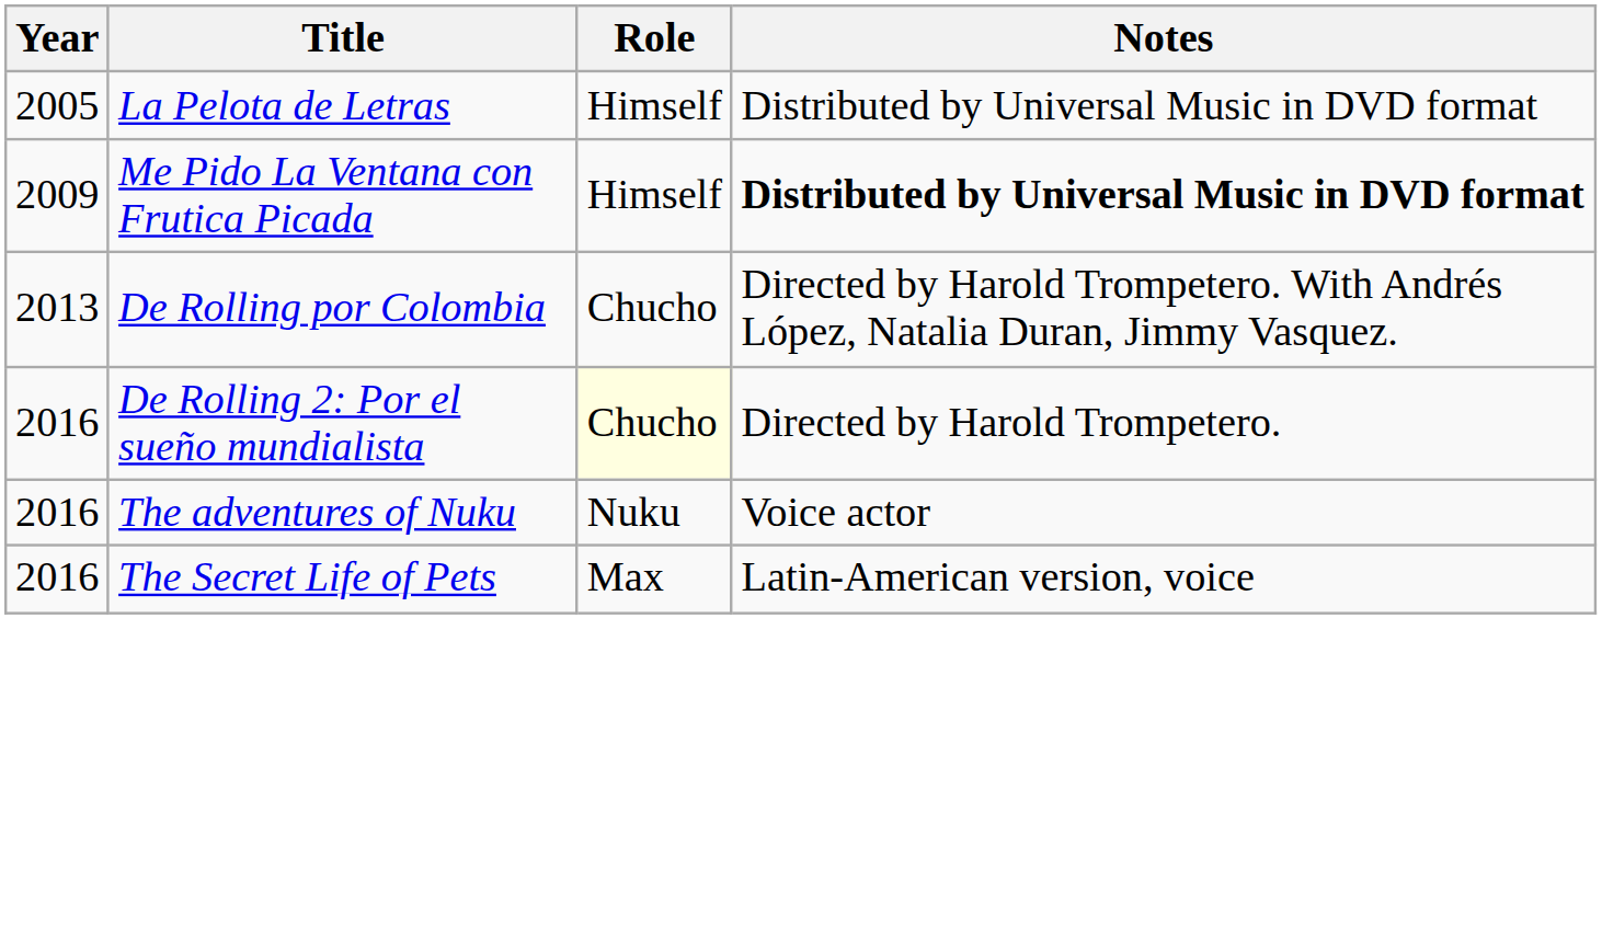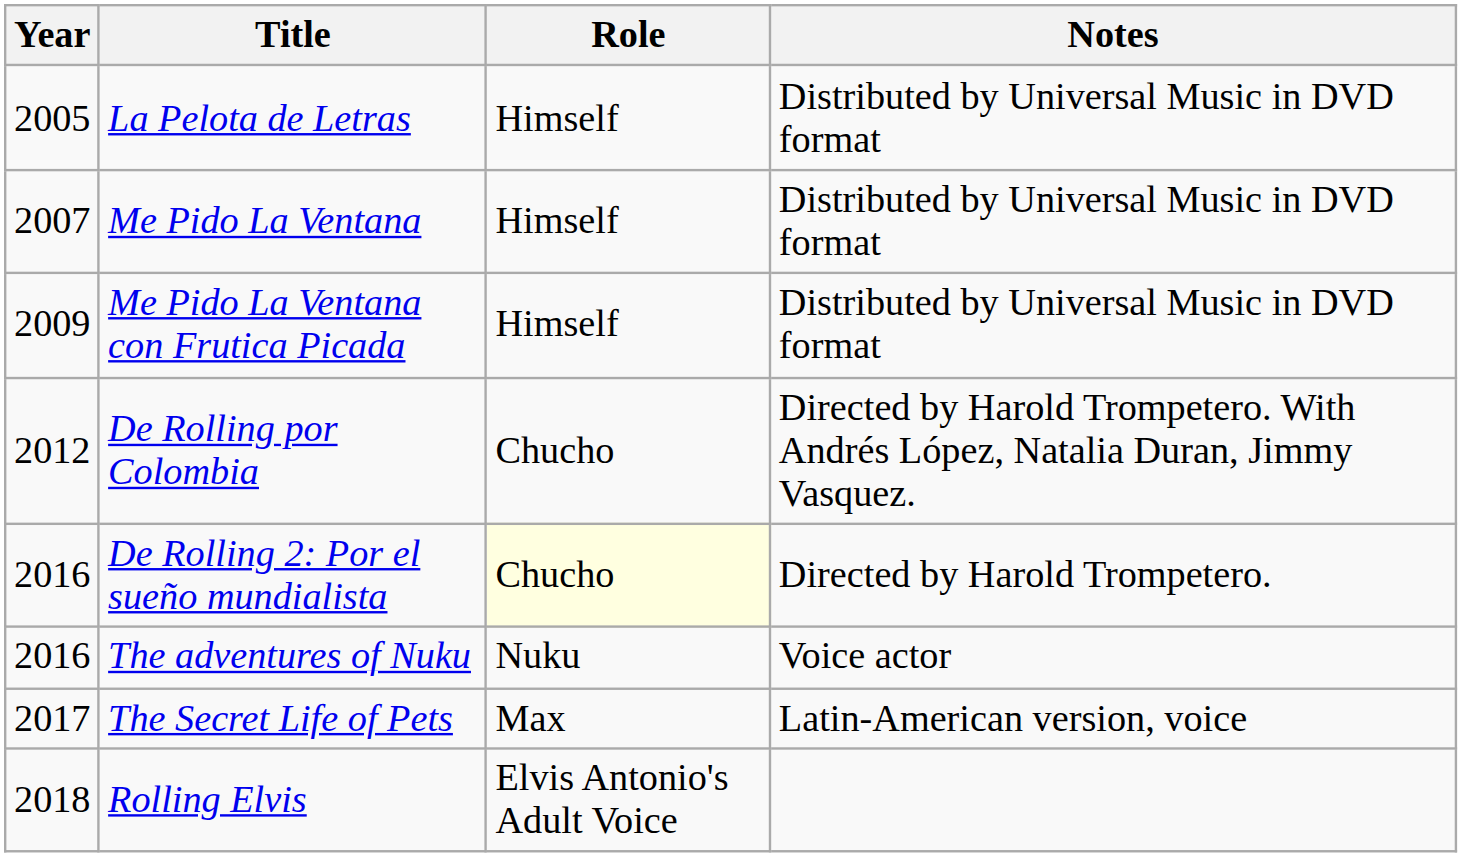 <table class="wikitable sortable">
 <tr>
 <th>Year</th>
 <th>Title</th>
 <th>Role</th>
 <th>Notes</th>
 </tr>
 <tr>
 <td>2005</td>
 <td><em><a href='#'>La Pelota de Letras</a></em></td>
 <td>Himself</td>
 <td>Distributed by Universal Music in DVD format</td>
 </tr>
 <tr>
+<td>2007</td>
+<td><em><a href='#'>Me Pido La Ventana</a></em></td>
+<td>Himself</td>
+<td>Distributed by Universal Music in DVD format</td>
+</tr>
+<tr>
 <td>2009</td>
 <td><em><a href='#'>Me Pido La Ventana con Frutica Picada</a></em></td>
 <td>Himself</td>
-<td><strong>Distributed by Universal Music in DVD format</strong></td>
+<td>Distributed by Universal Music in DVD format</td>
 </tr>
 <tr>
-<td>2013</td>
+<td>2012</td>
 <td><em><a href='#'>De Rolling por Colombia</a></em></td>
 <td>Chucho</td>
 <td>Directed by Harold Trompetero. With Andrés López, Natalia Duran, Jimmy Vasquez.</td>
 </tr>
 <tr>
 <td>2016</td>
 <td><em><a href='#'>De Rolling 2: Por el sueño mundialista</a></em></td>
 <td style="background: lightyellow;">Chucho</td>
 <td>Directed by Harold Trompetero.</td>
 </tr>
 <tr>
 <td>2016</td>
 <td><em><a href='#'>The adventures of Nuku</a></em></td>
 <td>Nuku</td>
 <td>Voice actor</td>
 </tr>
 <tr>
-<td>2016</td>
+<td>2017</td>
 <td><em><a href='#'>The Secret Life of Pets</a></em></td>
 <td>Max</td>
 <td>Latin-American version, voice </td>
 </tr>
+<tr>
+<td>2018</td>
+<td><em><a href='#'>Rolling Elvis </a></em></td>
+<td>Elvis Antonio's Adult Voice</td>
+<td></td>
+</tr>
 </table>
